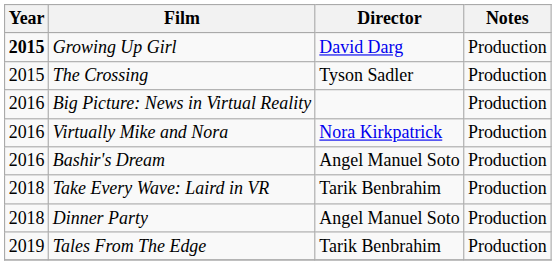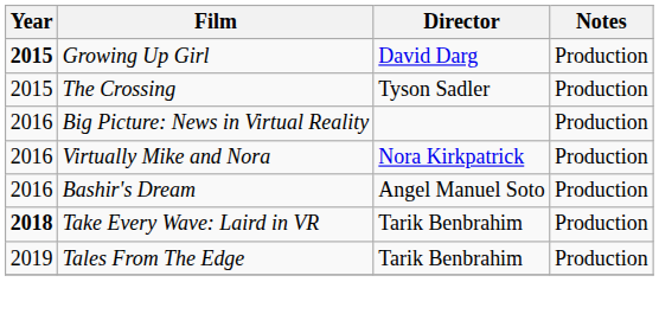 <table class="wikitable">
 <tr>
 <th>Year</th>
 <th>Film</th>
 <th>Director</th>
 <th>Notes</th>
 </tr>
 <tr>
 <td><strong>2015</strong></td>
 <td><em>Growing Up Girl</em></td>
 <td><a href='#'>David Darg</a></td>
 <td>Production</td>
 </tr>
 <tr>
 <td>2015</td>
 <td><em>The Crossing</em></td>
 <td>Tyson Sadler</td>
 <td>Production</td>
 </tr>
 <tr>
 <td>2016</td>
 <td><em>Big Picture: News in Virtual Reality</em></td>
 <td></td>
 <td>Production</td>
 </tr>
 <tr>
 <td>2016</td>
 <td><em>Virtually Mike and Nora</em></td>
 <td><a href='#'>Nora Kirkpatrick</a></td>
 <td>Production</td>
 </tr>
 <tr>
 <td>2016</td>
 <td><em>Bashir's Dream</em></td>
 <td>Angel Manuel Soto</td>
 <td>Production</td>
 </tr>
 <tr>
-<td>2018</td>
+<td><strong>2018</strong></td>
 <td><em>Take Every Wave: Laird in VR</em></td>
 <td>Tarik Benbrahim</td>
-<td>Production</td>
-</tr>
-<tr>
-<td>2018</td>
-<td><em>Dinner Party</em></td>
-<td>Angel Manuel Soto</td>
 <td>Production</td>
 </tr>
 <tr>
 <td>2019</td>
 <td><em>Tales From The Edge</em></td>
 <td>Tarik Benbrahim</td>
 <td>Production</td>
 </tr>
 <tr>
 </tr>
 </table>
